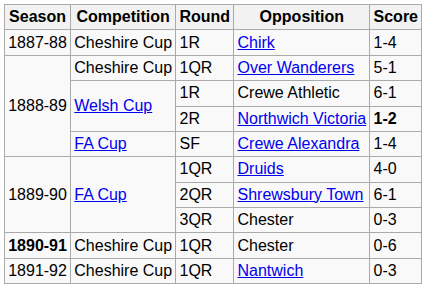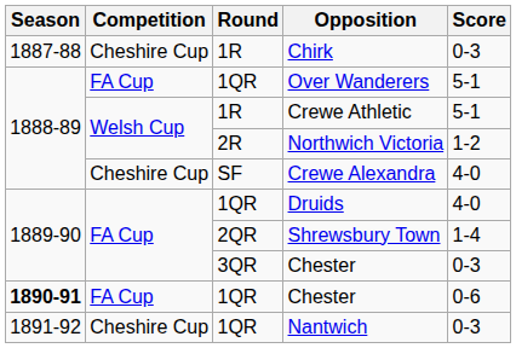 <table class="wikitable">
 <tr>
 <th>Season</th>
 <th>Competition</th>
 <th>Round</th>
 <th>Opposition</th>
 <th>Score</th>
 </tr>
 <tr>
 <td>1887-88</td>
 <td>Cheshire Cup</td>
 <td>1R</td>
 <td><a href='#'>Chirk</a></td>
-<td>1-4</td>
+<td>0-3</td>
 </tr>
 <tr>
 <td rowspan="4">1888-89</td>
-<td>Cheshire Cup</td>
+<td><a href='#'>FA Cup</a></td>
 <td>1QR</td>
 <td><a href='#'>Over Wanderers</a></td>
 <td>5-1</td>
 </tr>
 <tr>
 <td rowspan="2"><a href='#'>Welsh Cup</a></td>
 <td>1R</td>
 <td>Crewe Athletic</td>
-<td>6-1</td>
+<td>5-1</td>
 </tr>
 <tr>
 <td>2R</td>
 <td><a href='#'>Northwich Victoria</a></td>
-<td><strong>1-2</strong></td>
+<td>1-2</td>
 </tr>
 <tr>
-<td><a href='#'>FA Cup</a></td>
+<td>Cheshire Cup</td>
 <td>SF</td>
 <td><a href='#'>Crewe Alexandra</a></td>
-<td>1-4</td>
+<td>4-0</td>
 </tr>
 <tr>
 <td rowspan="3">1889-90</td>
 <td rowspan="3"><a href='#'>FA Cup</a></td>
 <td>1QR</td>
 <td><a href='#'>Druids</a></td>
 <td>4-0</td>
 </tr>
 <tr>
 <td>2QR</td>
 <td><a href='#'>Shrewsbury Town</a></td>
-<td>6-1</td>
+<td>1-4</td>
 </tr>
 <tr>
 <td>3QR</td>
 <td>Chester</td>
 <td>0-3</td>
 </tr>
 <tr>
 <td><strong>1890-91</strong></td>
-<td>Cheshire Cup</td>
+<td><a href='#'>FA Cup</a></td>
 <td>1QR</td>
 <td>Chester</td>
 <td>0-6</td>
 </tr>
 <tr>
 <td>1891-92</td>
 <td>Cheshire Cup</td>
 <td>1QR</td>
 <td><a href='#'>Nantwich</a></td>
 <td>0-3</td>
 </tr>
 </table>
